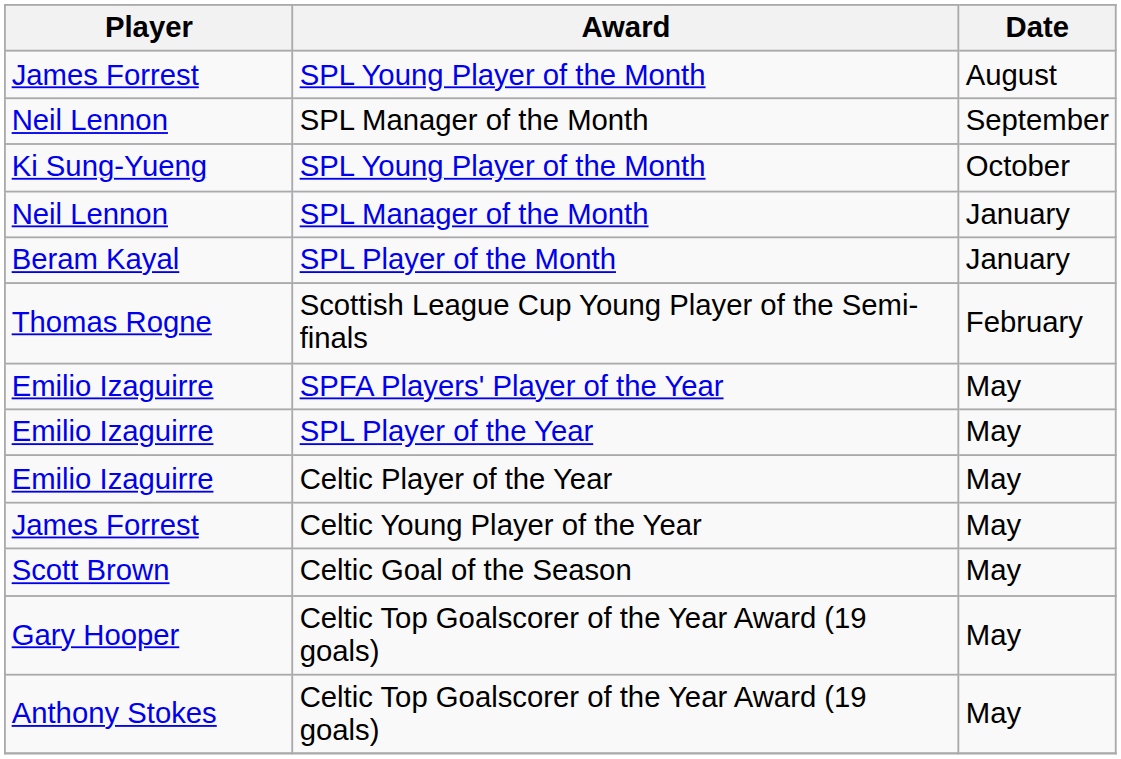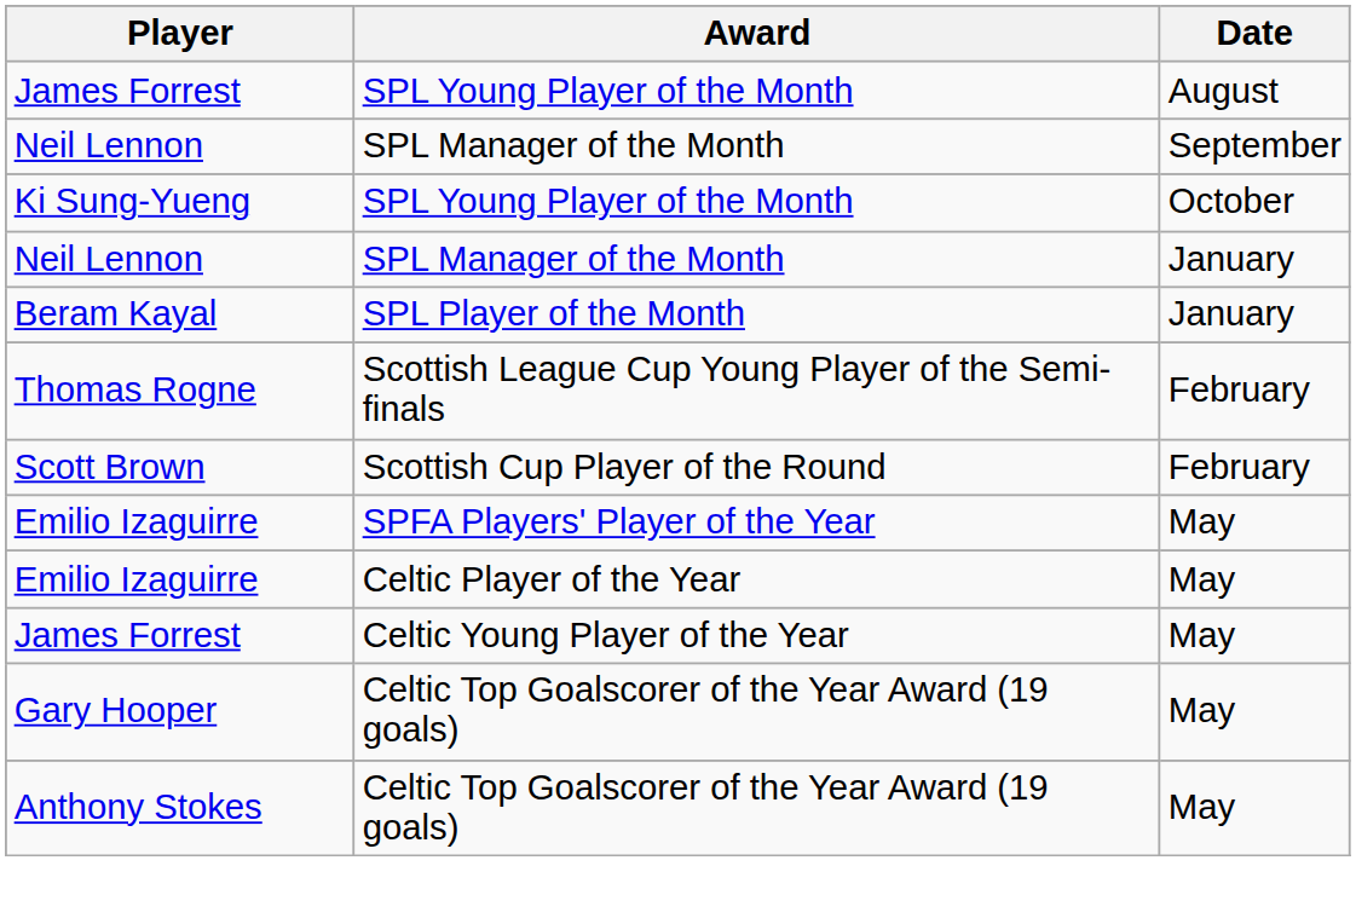 <table class="wikitable">
 <tr>
 <th width="150">Player</th>
 <th>Award</th>
 <th>Date</th>
 </tr>
 <tr>
 <td> <a href='#'>James Forrest</a></td>
 <td><a href='#'>SPL Young Player of the Month</a></td>
 <td>August</td>
 </tr>
 <tr>
 <td> <a href='#'>Neil Lennon</a></td>
 <td>SPL Manager of the Month</td>
 <td>September</td>
 </tr>
 <tr>
 <td> <a href='#'>Ki Sung-Yueng</a></td>
 <td><a href='#'>SPL Young Player of the Month</a></td>
 <td>October</td>
 </tr>
 <tr>
 <td> <a href='#'>Neil Lennon</a></td>
 <td><a href='#'>SPL Manager of the Month</a></td>
 <td>January</td>
 </tr>
 <tr>
 <td> <a href='#'>Beram Kayal</a></td>
 <td><a href='#'>SPL Player of the Month</a></td>
 <td>January</td>
 </tr>
 <tr>
 <td> <a href='#'>Thomas Rogne</a></td>
 <td>Scottish League Cup Young Player of the Semi-finals</td>
 <td>February</td>
 </tr>
 <tr>
-<td> <a href='#'>Emilio Izaguirre</a></td>
-<td><a href='#'>SPFA Players' Player of the Year</a></td>
-<td>May</td>
+<td> <a href='#'>Scott Brown</a></td>
+<td>Scottish Cup Player of the Round</td>
+<td>February</td>
 </tr>
 <tr>
 <td> <a href='#'>Emilio Izaguirre</a></td>
-<td><a href='#'>SPL Player of the Year</a></td>
+<td><a href='#'>SPFA Players' Player of the Year</a></td>
 <td>May</td>
 </tr>
 <tr>
 <td> <a href='#'>Emilio Izaguirre</a></td>
 <td>Celtic Player of the Year</td>
 <td>May</td>
 </tr>
 <tr>
 <td> <a href='#'>James Forrest</a></td>
 <td>Celtic Young Player of the Year</td>
-<td>May</td>
-</tr>
-<tr>
-<td> <a href='#'>Scott Brown</a></td>
-<td>Celtic Goal of the Season</td>
 <td>May</td>
 </tr>
 <tr>
 <td> <a href='#'>Gary Hooper</a></td>
 <td>Celtic Top Goalscorer of the Year Award (19 goals)</td>
 <td>May</td>
 </tr>
 <tr>
 <td> <a href='#'>Anthony Stokes</a></td>
 <td>Celtic Top Goalscorer of the Year Award (19 goals)</td>
 <td>May</td>
 </tr>
 <tr>
 </tr>
 </table>
